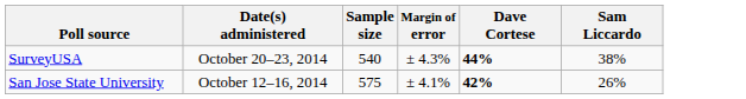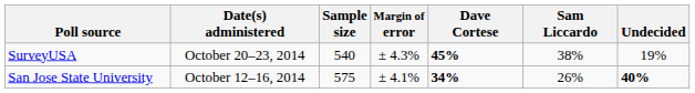 <table class="wikitable">
 <tr valign= bottom>
 <th style="width:180px;">Poll source</th>
 <th style="width:160px;">Date(s)<br>administered</th>
 <th class=small>Sample<br>size</th>
 <th class=small><small>Margin of</small><br>error</th>
 <th style="width:100px;">Dave<br>Cortese</th>
 <th style="width:100px;">Sam<br>Liccardo</th>
+<th>Undecided</th>
 </tr>
 <tr>
 <td><a href='#'>SurveyUSA</a></td>
 <td align=center>October 20–23, 2014</td>
 <td align=center>540</td>
 <td align=center>± 4.3%</td>
-<td><strong>44%</strong></td>
+<td><strong>45%</strong></td>
 <td align=center>38%</td>
+<td align=center>19%</td>
 </tr>
 <tr>
 <td><a href='#'>San Jose State University</a></td>
 <td align=center>October 12–16, 2014</td>
 <td align=center>575</td>
 <td align=center>± 4.1%</td>
-<td><strong>42%</strong></td>
+<td><strong>34%</strong></td>
 <td align=center>26%</td>
+<td><strong>40%</strong></td>
 </tr>
 </table>
